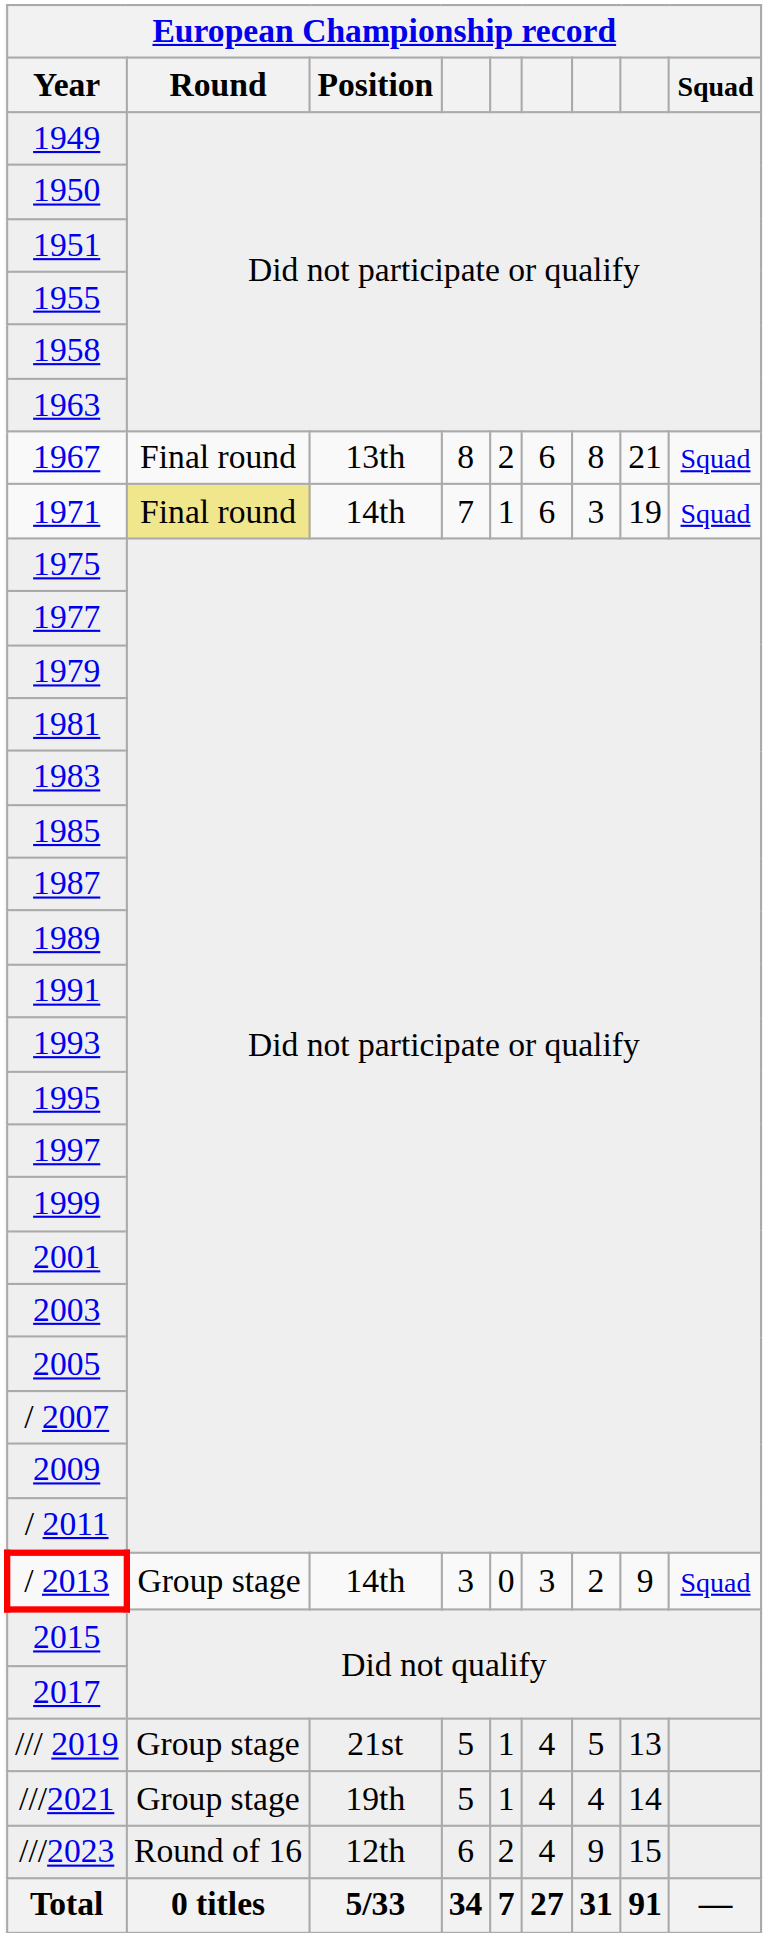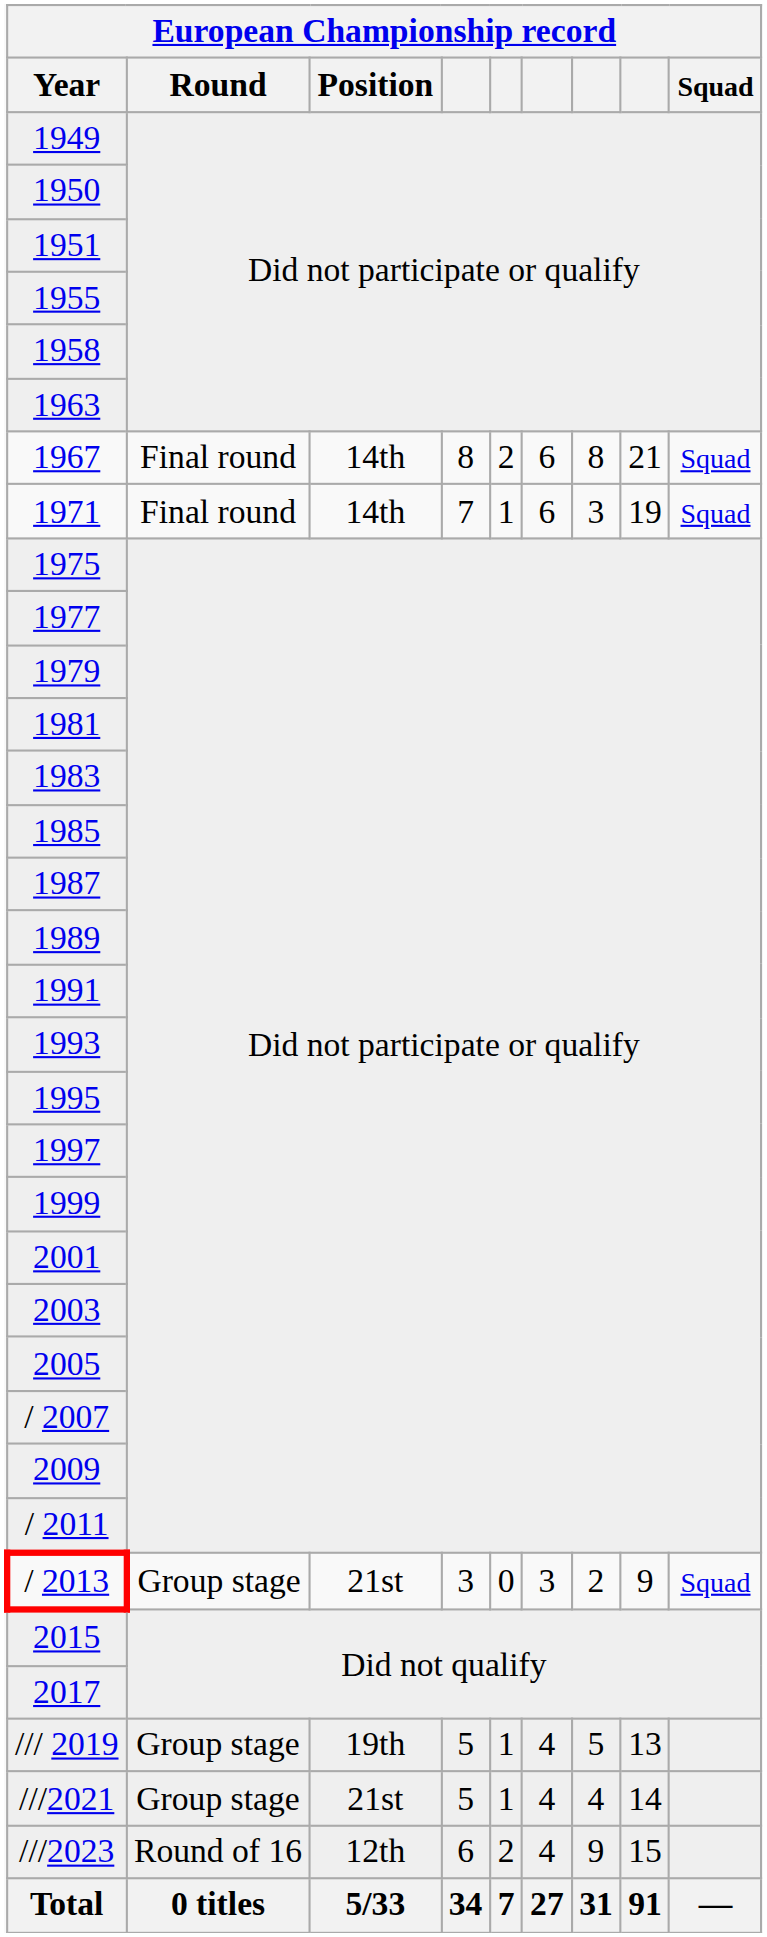 <table class="wikitable" style="text-align: center;">
 <tr>
 <th colspan=9><a href='#'>European Championship record</a></th>
 </tr>
 <tr>
 <th>Year</th>
 <th>Round</th>
 <th>Position</th>
 <th></th>
 <th></th>
 <th></th>
 <th></th>
 <th></th>
 <th><small>Squad</small></th>
 </tr>
 <tr bgcolor="efefef">
 <td> <a href='#'>1949</a></td>
 <td colspan=8 rowspan=6 align=center>Did not participate or qualify</td>
 </tr>
 <tr bgcolor="efefef">
 <td> <a href='#'>1950</a></td>
 </tr>
 <tr bgcolor="efefef">
 <td> <a href='#'>1951</a></td>
 </tr>
 <tr bgcolor="efefef">
 <td> <a href='#'>1955</a></td>
 </tr>
 <tr bgcolor="efefef">
 <td> <a href='#'>1958</a></td>
 </tr>
 <tr bgcolor="efefef">
 <td> <a href='#'>1963</a></td>
 </tr>
 <tr>
 <td> <a href='#'>1967</a></td>
 <td>Final round</td>
-<td>13th</td>
+<td>14th</td>
 <td>8</td>
 <td>2</td>
 <td>6</td>
 <td>8</td>
 <td>21</td>
 <td><small><a href='#'>Squad</a></small></td>
 </tr>
 <tr>
 <td> <a href='#'>1971</a></td>
-<td style="background: khaki;">Final round</td>
+<td>Final round</td>
 <td>14th</td>
 <td>7</td>
 <td>1</td>
 <td>6</td>
 <td>3</td>
 <td>19</td>
 <td><small><a href='#'>Squad</a></small></td>
 </tr>
 <tr bgcolor="efefef">
 <td> <a href='#'>1975</a></td>
 <td colspan=8 rowspan=19 align=center>Did not participate or qualify</td>
 </tr>
 <tr bgcolor="efefef">
 <td> <a href='#'>1977</a></td>
 </tr>
 <tr bgcolor="efefef">
 <td> <a href='#'>1979</a></td>
 </tr>
 <tr bgcolor="efefef">
 <td> <a href='#'>1981</a></td>
 </tr>
 <tr bgcolor="efefef">
 <td> <a href='#'>1983</a></td>
 </tr>
 <tr bgcolor="efefef">
 <td> <a href='#'>1985</a></td>
 </tr>
 <tr bgcolor="efefef">
 <td> <a href='#'>1987</a></td>
 </tr>
 <tr bgcolor="efefef">
 <td> <a href='#'>1989</a></td>
 </tr>
 <tr bgcolor="efefef">
 <td> <a href='#'>1991</a></td>
 </tr>
 <tr bgcolor="efefef">
 <td> <a href='#'>1993</a></td>
 </tr>
 <tr bgcolor="efefef">
 <td> <a href='#'>1995</a></td>
 </tr>
 <tr bgcolor="efefef">
 <td> <a href='#'>1997</a></td>
 </tr>
 <tr bgcolor="efefef">
 <td> <a href='#'>1999</a></td>
 </tr>
 <tr bgcolor="efefef">
 <td> <a href='#'>2001</a></td>
 </tr>
 <tr bgcolor="efefef">
 <td> <a href='#'>2003</a></td>
 </tr>
 <tr bgcolor="efefef">
 <td> <a href='#'>2005</a></td>
 </tr>
 <tr bgcolor="efefef">
 <td>/ <a href='#'>2007</a></td>
 </tr>
 <tr bgcolor="efefef">
 <td> <a href='#'>2009</a></td>
 </tr>
 <tr bgcolor="efefef">
 <td>/ <a href='#'>2011</a></td>
 </tr>
 <tr>
 <td style="border: 3px solid red">/ <a href='#'>2013</a></td>
 <td>Group stage</td>
-<td>14th</td>
+<td>21st</td>
 <td>3</td>
 <td>0</td>
 <td>3</td>
 <td>2</td>
 <td>9</td>
 <td><small><a href='#'>Squad</a></small></td>
 </tr>
 <tr bgcolor="efefef">
 <td> <a href='#'>2015</a></td>
 <td colspan=8 rowspan=2 align=center>Did not qualify</td>
 </tr>
 <tr bgcolor="efefef">
 <td> <a href='#'>2017</a></td>
 </tr>
 <tr bgcolor="efefef">
 <td>/// <a href='#'>2019</a></td>
 <td>Group stage</td>
-<td>21st</td>
+<td>19th</td>
 <td>5</td>
 <td>1</td>
 <td>4</td>
 <td>5</td>
 <td>13</td>
 <td></td>
 </tr>
 <tr bgcolor="efefef">
 <td>///<a href='#'>2021</a></td>
 <td>Group stage</td>
-<td>19th</td>
+<td>21st</td>
 <td>5</td>
 <td>1</td>
 <td>4</td>
 <td>4</td>
 <td>14</td>
 <td></td>
 </tr>
 <tr bgcolor="efefef">
 <td>///<a href='#'>2023</a></td>
 <td>Round of 16</td>
 <td>12th</td>
 <td>6</td>
 <td>2</td>
 <td>4</td>
 <td>9</td>
 <td>15</td>
 <td></td>
 </tr>
 <tr>
 <th>Total</th>
 <th>0 titles</th>
 <th>5/33</th>
 <th>34</th>
 <th>7</th>
 <th>27</th>
 <th>31</th>
 <th>91</th>
 <th>—</th>
 </tr>
 </table>
